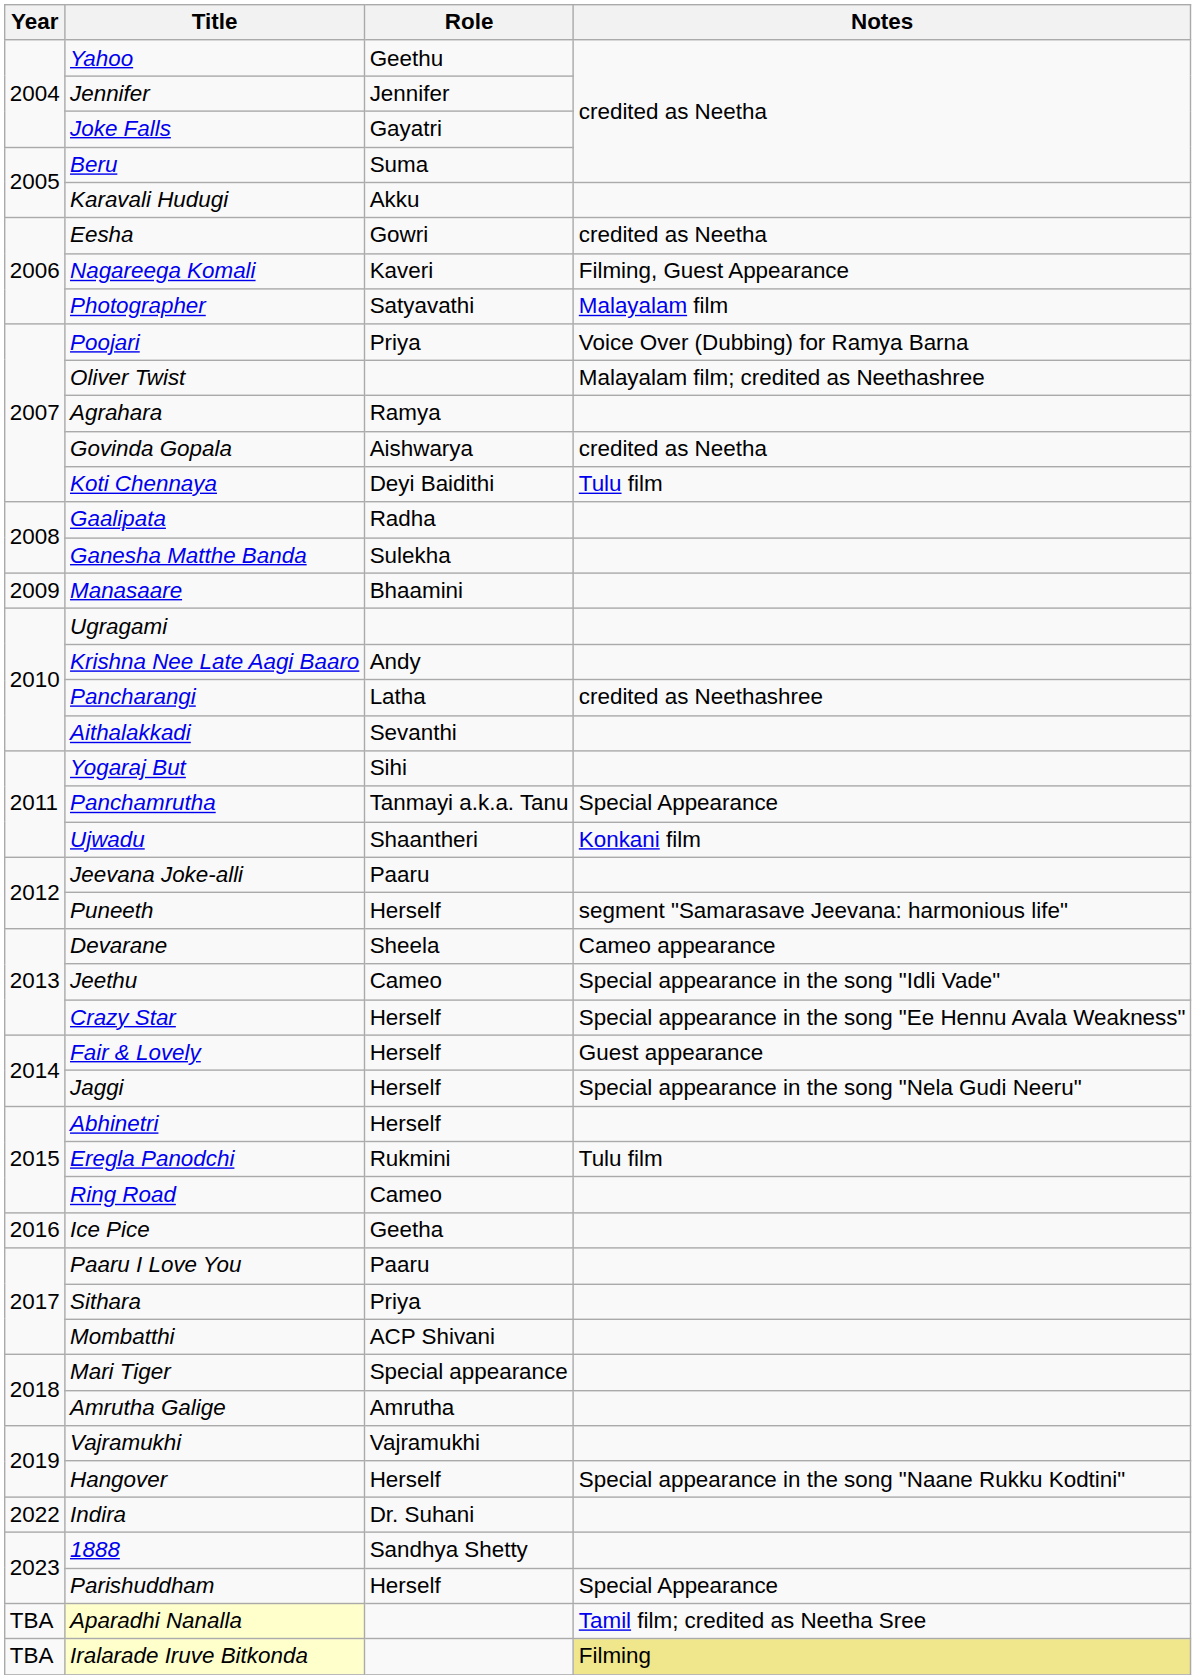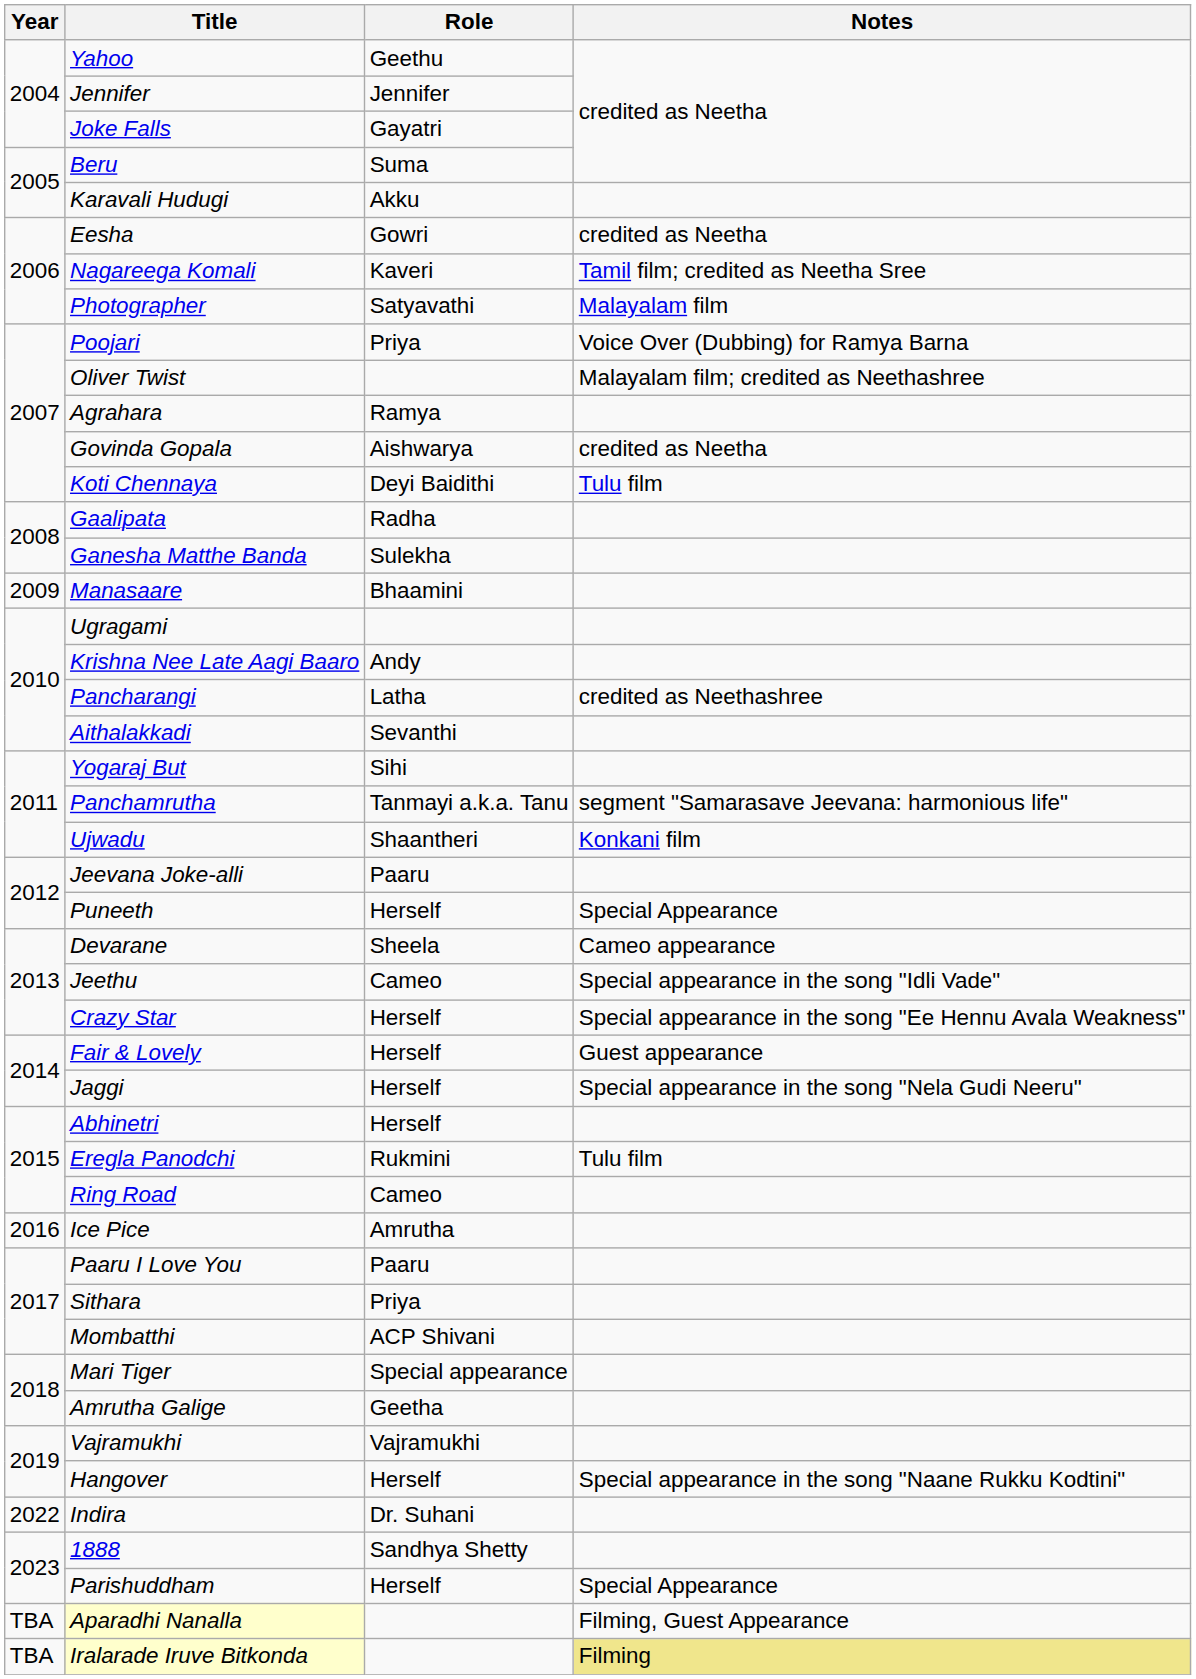 <table class="wikitable sortable">
 <tr>
 <th>Year</th>
 <th>Title</th>
 <th>Role</th>
 <th>Notes</th>
 </tr>
 <tr>
 <td rowspan="3">2004</td>
 <td><em><a href='#'>Yahoo</a></em></td>
 <td>Geethu</td>
 <td rowspan="4">credited as Neetha</td>
 </tr>
 <tr>
 <td><em>Jennifer</em></td>
 <td>Jennifer</td>
 </tr>
 <tr>
 <td><em><a href='#'>Joke Falls</a></em></td>
 <td>Gayatri</td>
 </tr>
 <tr>
 <td rowspan="2">2005</td>
 <td><em><a href='#'>Beru</a></em></td>
 <td>Suma</td>
 </tr>
 <tr>
 <td><em>Karavali Hudugi</em></td>
 <td>Akku</td>
 <td></td>
 </tr>
 <tr>
 <td rowspan="3">2006</td>
 <td><em>Eesha</em></td>
 <td>Gowri</td>
 <td>credited as Neetha</td>
 </tr>
 <tr>
 <td><em><a href='#'>Nagareega Komali</a></em></td>
 <td>Kaveri</td>
-<td>Filming, Guest Appearance</td>
+<td><a href='#'>Tamil</a> film; credited as Neetha Sree</td>
 </tr>
 <tr>
 <td><em><a href='#'>Photographer</a></em></td>
 <td>Satyavathi</td>
 <td><a href='#'>Malayalam</a> film</td>
 </tr>
 <tr>
 <td rowspan="5">2007</td>
 <td><em><a href='#'>Poojari</a></em></td>
 <td>Priya</td>
 <td>Voice Over (Dubbing) for Ramya Barna</td>
 </tr>
 <tr>
 <td><em>Oliver Twist</em></td>
 <td></td>
 <td>Malayalam film; credited as Neethashree</td>
 </tr>
 <tr>
 <td><em>Agrahara</em></td>
 <td>Ramya</td>
 <td></td>
 </tr>
 <tr>
 <td><em>Govinda Gopala</em></td>
 <td>Aishwarya</td>
 <td>credited as Neetha</td>
 </tr>
 <tr>
 <td><em><a href='#'>Koti Chennaya</a></em></td>
 <td>Deyi Baidithi</td>
 <td><a href='#'>Tulu</a> film</td>
 </tr>
 <tr>
 <td rowspan="2">2008</td>
 <td><em><a href='#'>Gaalipata</a></em></td>
 <td>Radha</td>
 <td></td>
 </tr>
 <tr>
 <td><em><a href='#'>Ganesha Matthe Banda</a></em></td>
 <td>Sulekha</td>
 <td></td>
 </tr>
 <tr>
 <td>2009</td>
 <td><em><a href='#'>Manasaare</a></em></td>
 <td>Bhaamini</td>
 <td></td>
 </tr>
 <tr>
 <td rowspan="4">2010</td>
 <td><em>Ugragami</em></td>
 <td></td>
 <td></td>
 </tr>
 <tr>
 <td><em><a href='#'>Krishna Nee Late Aagi Baaro</a></em></td>
 <td>Andy</td>
 <td></td>
 </tr>
 <tr>
 <td><em><a href='#'>Pancharangi</a></em></td>
 <td>Latha</td>
 <td>credited as Neethashree</td>
 </tr>
 <tr>
 <td><em><a href='#'>Aithalakkadi</a></em></td>
 <td>Sevanthi</td>
 <td></td>
 </tr>
 <tr>
 <td rowspan="3">2011</td>
 <td><em><a href='#'>Yogaraj But</a></em></td>
 <td>Sihi</td>
 <td></td>
 </tr>
 <tr>
 <td><em><a href='#'>Panchamrutha</a></em></td>
 <td>Tanmayi a.k.a. Tanu</td>
-<td>Special Appearance</td>
+<td>segment "Samarasave Jeevana: harmonious life"</td>
 </tr>
 <tr>
 <td><em><a href='#'>Ujwadu</a></em></td>
 <td>Shaantheri</td>
 <td><a href='#'>Konkani</a> film</td>
 </tr>
 <tr>
 <td rowspan="2">2012</td>
 <td><em>Jeevana Joke-alli</em></td>
 <td>Paaru</td>
 <td></td>
 </tr>
 <tr>
 <td><em>Puneeth </em></td>
 <td>Herself</td>
-<td>segment "Samarasave Jeevana: harmonious life"</td>
+<td>Special Appearance</td>
 </tr>
 <tr>
 <td rowspan="3">2013</td>
 <td><em>Devarane</em></td>
 <td>Sheela</td>
 <td>Cameo appearance</td>
 </tr>
 <tr>
 <td><em>Jeethu</em></td>
 <td>Cameo</td>
 <td>Special appearance in the song "Idli Vade"</td>
 </tr>
 <tr>
 <td><em><a href='#'>Crazy Star</a></em></td>
 <td>Herself</td>
 <td>Special appearance in the song "Ee Hennu Avala Weakness"</td>
 </tr>
 <tr>
 <td rowspan="2">2014</td>
 <td><em><a href='#'>Fair & Lovely</a></em></td>
 <td>Herself</td>
 <td>Guest appearance</td>
 </tr>
 <tr>
 <td><em>Jaggi</em></td>
 <td>Herself</td>
 <td>Special appearance in the song "Nela Gudi Neeru"</td>
 </tr>
 <tr>
 <td rowspan="3">2015</td>
 <td><em><a href='#'>Abhinetri</a></em></td>
 <td>Herself</td>
 <td></td>
 </tr>
 <tr>
 <td><em><a href='#'>Eregla Panodchi</a></em></td>
 <td>Rukmini</td>
 <td>Tulu film</td>
 </tr>
 <tr>
 <td><em><a href='#'>Ring Road</a></em></td>
 <td>Cameo</td>
 <td></td>
 </tr>
 <tr>
 <td>2016</td>
 <td><em>Ice Pice</em></td>
-<td>Geetha</td>
+<td>Amrutha</td>
 <td></td>
 </tr>
 <tr>
 <td rowspan="3">2017</td>
 <td><em>Paaru I Love You</em></td>
 <td>Paaru</td>
 <td></td>
 </tr>
 <tr>
 <td><em>Sithara</em></td>
 <td>Priya</td>
 <td></td>
 </tr>
 <tr>
 <td><em>Mombatthi</em></td>
 <td>ACP Shivani</td>
 <td></td>
 </tr>
 <tr>
 <td rowspan="2">2018</td>
 <td><em>Mari Tiger</em></td>
 <td>Special appearance</td>
 <td></td>
 </tr>
 <tr>
 <td><em>Amrutha Galige</em></td>
-<td>Amrutha</td>
+<td>Geetha</td>
 <td></td>
 </tr>
 <tr>
 <td rowspan="2">2019</td>
 <td><em>Vajramukhi</em></td>
 <td>Vajramukhi</td>
 <td></td>
 </tr>
 <tr>
 <td><em>Hangover</em></td>
 <td>Herself</td>
 <td>Special appearance in the song "Naane Rukku Kodtini"</td>
 </tr>
 <tr>
 <td>2022</td>
 <td><em>Indira</em></td>
 <td>Dr. Suhani</td>
 <td></td>
 </tr>
 <tr>
 <td rowspan="2">2023</td>
 <td><em><a href='#'>1888</a></em></td>
 <td>Sandhya Shetty</td>
 <td></td>
 </tr>
 <tr>
 <td><em>Parishuddham</em></td>
 <td>Herself</td>
 <td>Special Appearance</td>
 </tr>
 <tr>
 <td>TBA</td>
 <td style="background:#FFFFCC;"><em>Aparadhi Nanalla</em></td>
 <td></td>
-<td><a href='#'>Tamil</a> film; credited as Neetha Sree</td>
+<td>Filming, Guest Appearance</td>
 </tr>
 <tr>
 <td>TBA</td>
 <td style="background:#FFFFCC;"><em>Iralarade Iruve Bitkonda</em></td>
 <td></td>
 <td style="background: khaki;">Filming</td>
 </tr>
 </table>
